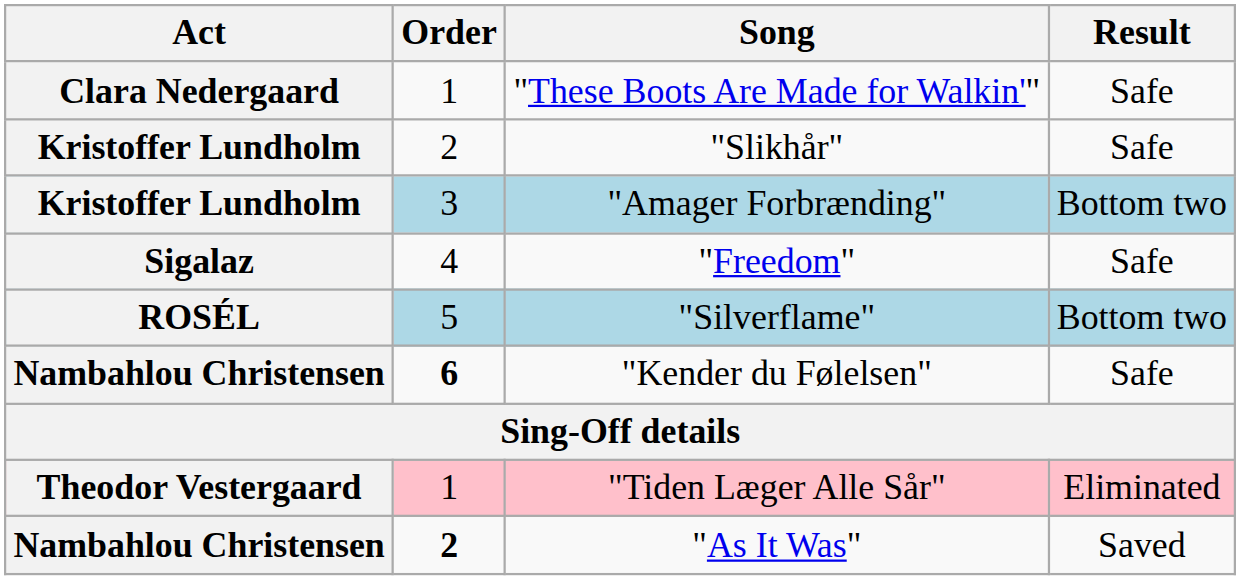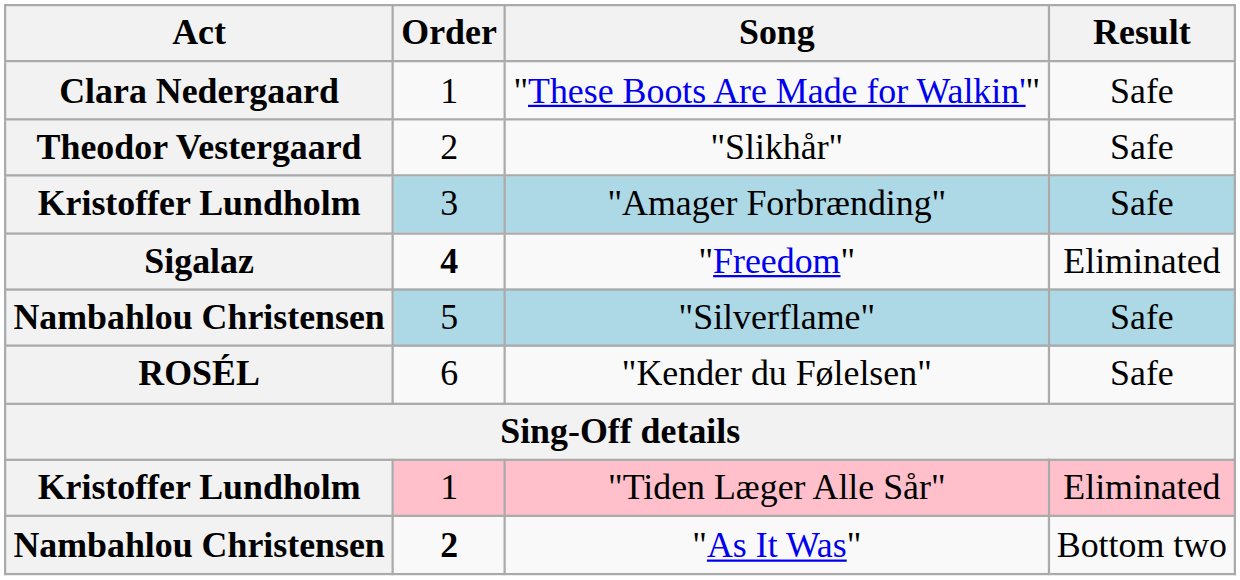 <table class="wikitable plainrowheaders" style="text-align:center;">
 <tr>
 <th scope="col">Act</th>
 <th scope="col">Order</th>
 <th scope="col">Song</th>
 <th colspan="2" scope="col">Result</th>
 </tr>
 <tr>
 <th scope=row>Clara Nedergaard</th>
 <td>1</td>
 <td>"<a href='#'>These Boots Are Made for Walkin'</a>"</td>
 <td>Safe</td>
 </tr>
 <tr>
-<th scope="row">Kristoffer Lundholm</th>
+<th scope=row>Theodor Vestergaard</th>
 <td>2</td>
 <td>"Slikhår"</td>
 <td>Safe</td>
 </tr>
 <tr style="background:lightblue">
 <th scope=row>Kristoffer Lundholm</th>
 <td>3</td>
 <td>"Amager Forbrænding"</td>
-<td>Bottom two</td>
+<td>Safe</td>
 </tr>
 <tr>
 <th scope=row>Sigalaz</th>
-<td>4</td>
+<td><strong>4</strong></td>
 <td>"<a href='#'>Freedom</a>"</td>
+<td>Eliminated</td>
+</tr>
+<tr style="background:lightblue">
+<th scope=row>Nambahlou Christensen</th>
+<td>5</td>
+<td>"Silverflame"</td>
 <td>Safe</td>
 </tr>
-<tr style="background:lightblue">
+<tr>
 <th scope=row>ROSÉL</th>
-<td>5</td>
-<td>"Silverflame"</td>
-<td>Bottom two</td>
-</tr>
-<tr>
-<th scope=row>Nambahlou Christensen</th>
-<td><strong>6</strong></td>
+<td>6</td>
 <td>"Kender du Følelsen"</td>
 <td>Safe</td>
 </tr>
 <tr>
 <th colspan="4">Sing-Off details</th>
 </tr>
 <tr style="background:pink">
-<th scope=row>Theodor Vestergaard</th>
+<th scope="row">Kristoffer Lundholm</th>
 <td>1</td>
 <td>"Tiden Læger Alle Sår"</td>
 <td>Eliminated</td>
 </tr>
 <tr>
 <th scope="row">Nambahlou Christensen</th>
 <td><strong>2</strong></td>
 <td>"<a href='#'>As It Was</a>"</td>
-<td>Saved</td>
+<td>Bottom two</td>
 </tr>
 </table>
